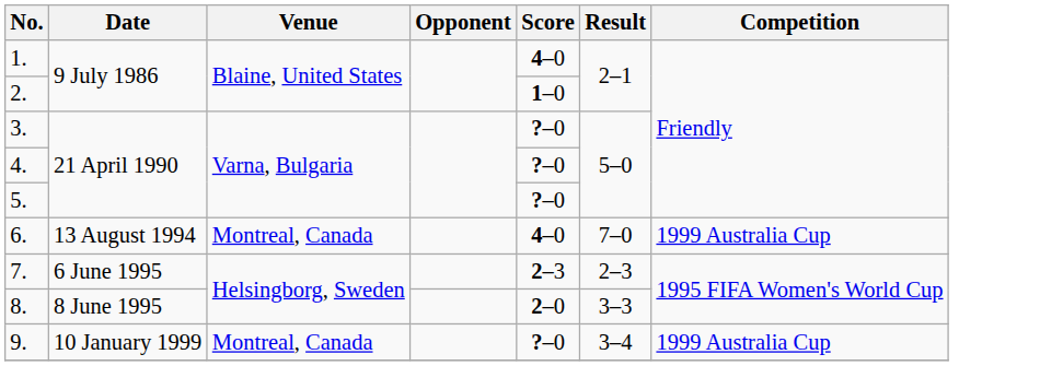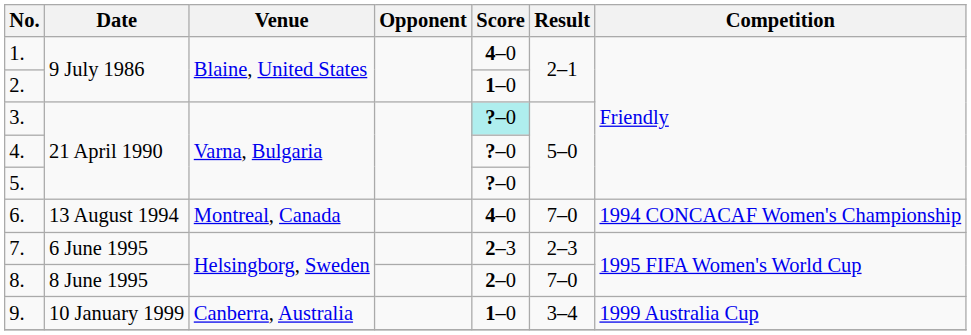 <table class="wikitable">
 <tr>
 <th>No.</th>
 <th>Date</th>
 <th>Venue</th>
 <th>Opponent</th>
 <th>Score</th>
 <th>Result</th>
 <th>Competition</th>
 </tr>
 <tr>
 <td>1.</td>
 <td rowspan=2>9 July 1986</td>
 <td rowspan=2><a href='#'>Blaine</a>, <a href='#'>United States</a></td>
 <td rowspan=2></td>
 <td align=center><strong>4</strong>–0</td>
 <td rowspan=2 align=center>2–1</td>
 <td rowspan=5><a href='#'>Friendly</a></td>
 </tr>
 <tr>
 <td>2.</td>
 <td align=center><strong>1</strong>–0</td>
 </tr>
 <tr>
 <td>3.</td>
 <td rowspan=3>21 April 1990</td>
 <td rowspan=3><a href='#'>Varna</a>, <a href='#'>Bulgaria</a></td>
 <td rowspan=3></td>
-<td align=center><strong>?</strong>–0</td>
+<td align=center style="background: paleturquoise;"><strong>?</strong>–0</td>
 <td rowspan=3 align=center>5–0</td>
 </tr>
 <tr>
 <td>4.</td>
 <td align=center><strong>?</strong>–0</td>
 </tr>
 <tr>
 <td>5.</td>
 <td align=center><strong>?</strong>–0</td>
 </tr>
 <tr>
 <td>6.</td>
 <td>13 August 1994</td>
 <td><a href='#'>Montreal</a>, <a href='#'>Canada</a></td>
 <td></td>
 <td align=center><strong>4</strong>–0</td>
 <td align=center>7–0</td>
-<td><a href='#'>1999 Australia Cup</a></td>
+<td><a href='#'>1994 CONCACAF Women's Championship</a></td>
 </tr>
 <tr>
 <td>7.</td>
 <td>6 June 1995</td>
 <td rowspan=2><a href='#'>Helsingborg</a>, <a href='#'>Sweden</a></td>
 <td></td>
 <td align=center><strong>2</strong>–3</td>
 <td align=center>2–3</td>
 <td rowspan=2><a href='#'>1995 FIFA Women's World Cup</a></td>
 </tr>
 <tr>
 <td>8.</td>
 <td>8 June 1995</td>
 <td></td>
 <td align=center><strong>2</strong>–0</td>
-<td align=center>3–3</td>
+<td align=center>7–0</td>
 </tr>
 <tr>
 <td>9.</td>
 <td>10 January 1999</td>
-<td><a href='#'>Montreal</a>, <a href='#'>Canada</a></td>
+<td><a href='#'>Canberra</a>, <a href='#'>Australia</a></td>
 <td></td>
-<td align=center><strong>?</strong>–0</td>
+<td align=center><strong>1</strong>–0</td>
 <td align=center>3–4</td>
 <td><a href='#'>1999 Australia Cup</a></td>
 </tr>
 <tr>
 </tr>
 </table>
